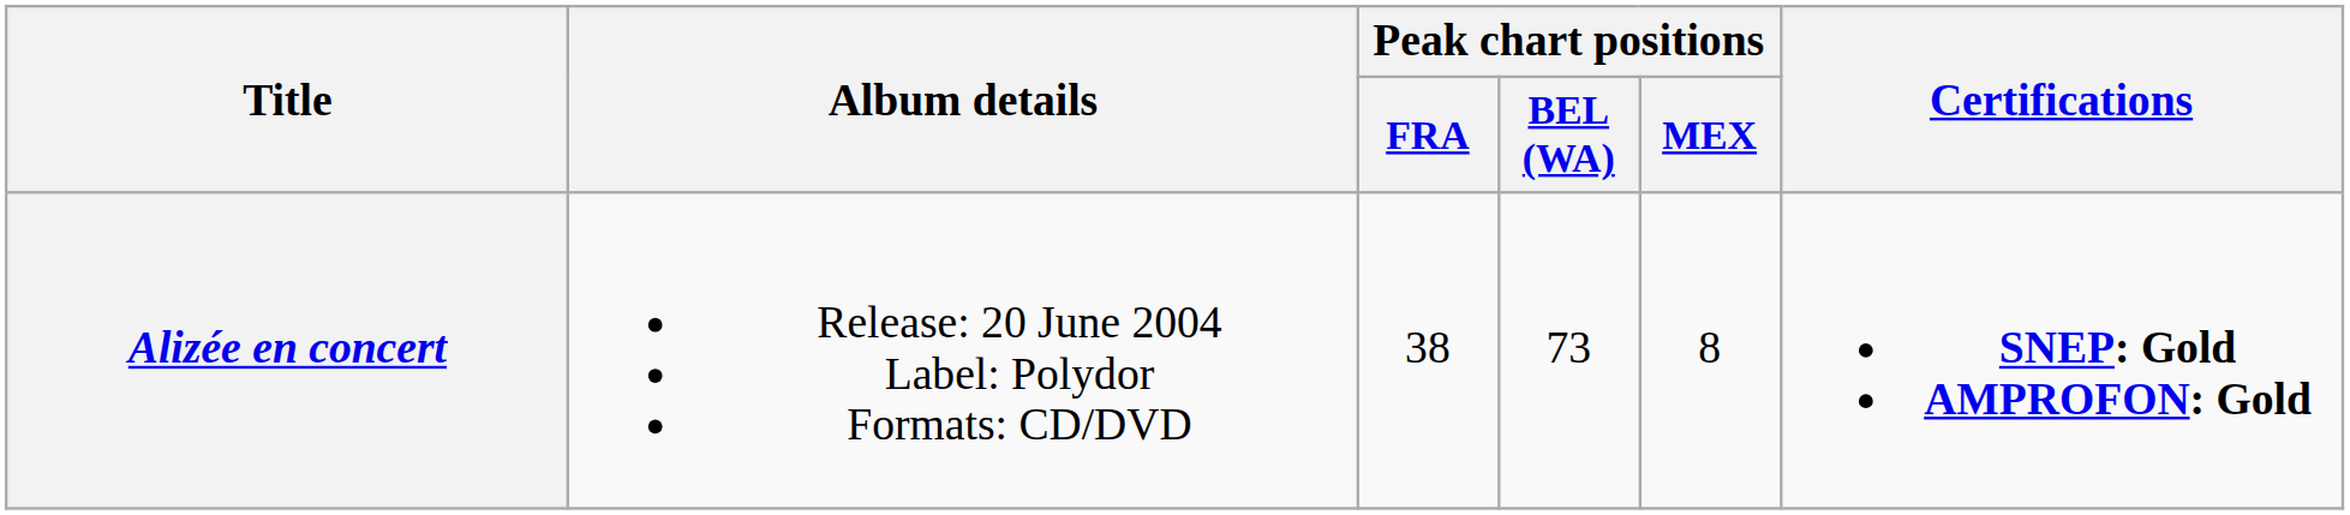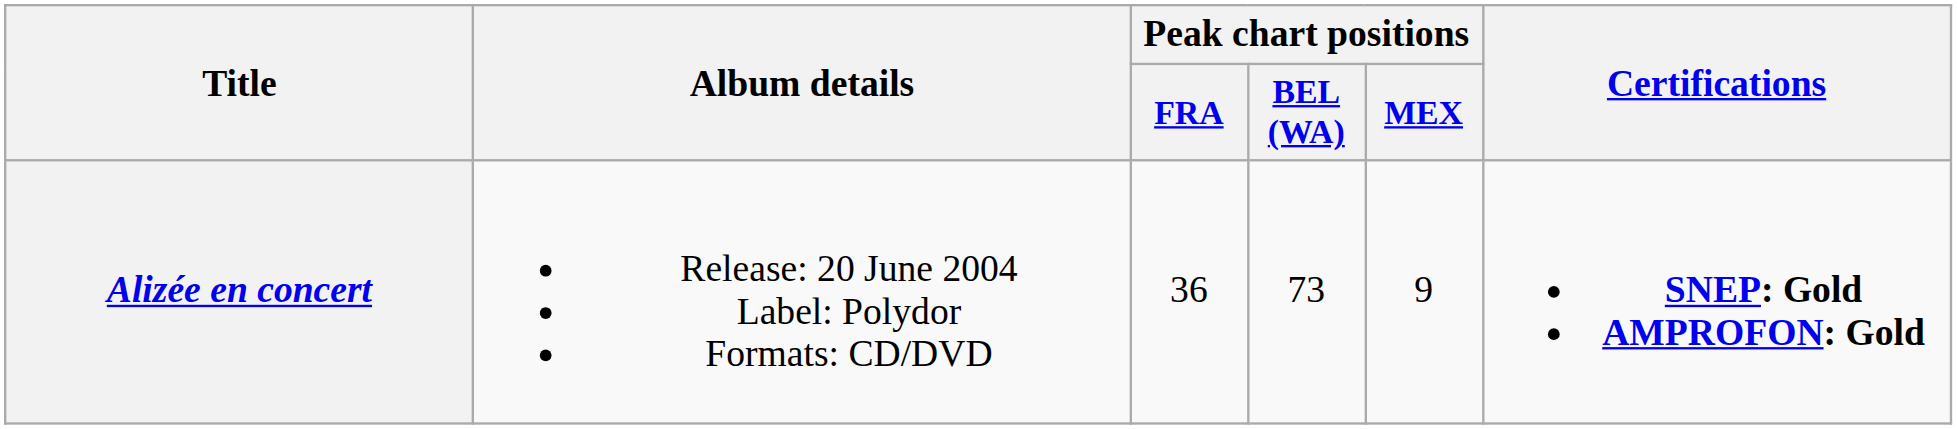 <table class="wikitable plainrowheaders" style="text-align:center;">
 <tr>
 <th rowspan="2" scope="col" style="width:12em;">Title</th>
 <th rowspan="2" scope="col" style="width:17em;">Album details</th>
 <th colspan="3" scope="col">Peak chart positions</th>
 <th rowspan="2" scope="col" style="width:12em;"><a href='#'>Certifications</a></th>
 </tr>
 <tr>
 <th scope="col" style="width:3em;font-size:90%;"><a href='#'>FRA</a><br></th>
 <th scope="col" style="width:3em;font-size:90%;"><a href='#'>BEL (WA)</a><br></th>
 <th scope="col" style="width:3em;font-size:90%;"><a href='#'>MEX</a><br></th>
 </tr>
 <tr>
 <th scope="row"><em><a href='#'>Alizée en concert</a></em></th>
 <td><br><ul><li>Release: 20 June 2004</li><li>Label: Polydor</li><li>Formats: CD/DVD</li></ul></td>
-<td>38</td>
+<td>36</td>
 <td>73</td>
-<td>8</td>
+<td>9</td>
 <td><strong><br><ul><li><a href='#'>SNEP</a>: Gold</li><li><a href='#'>AMPROFON</a>: Gold</li></ul></strong></td>
 </tr>
 </table>
